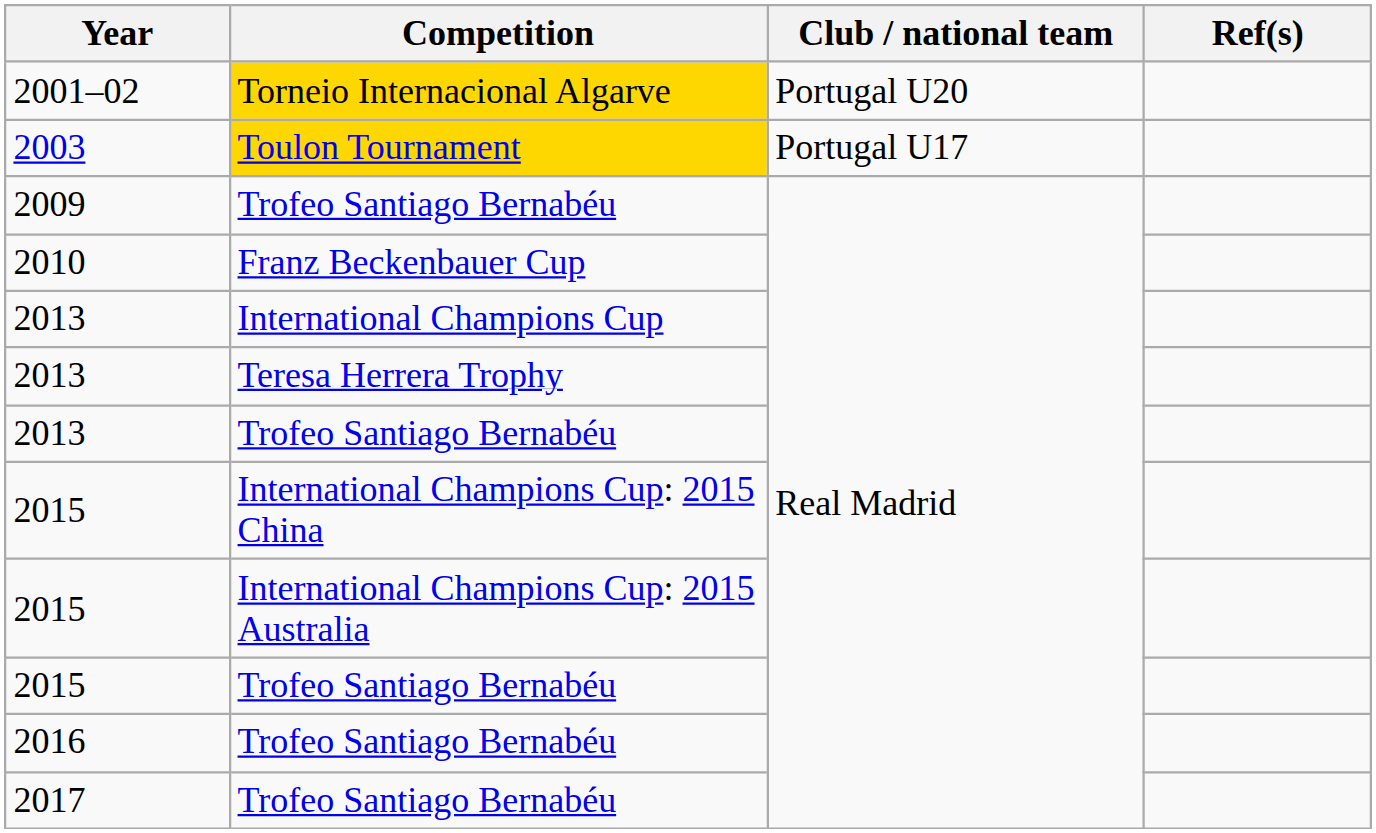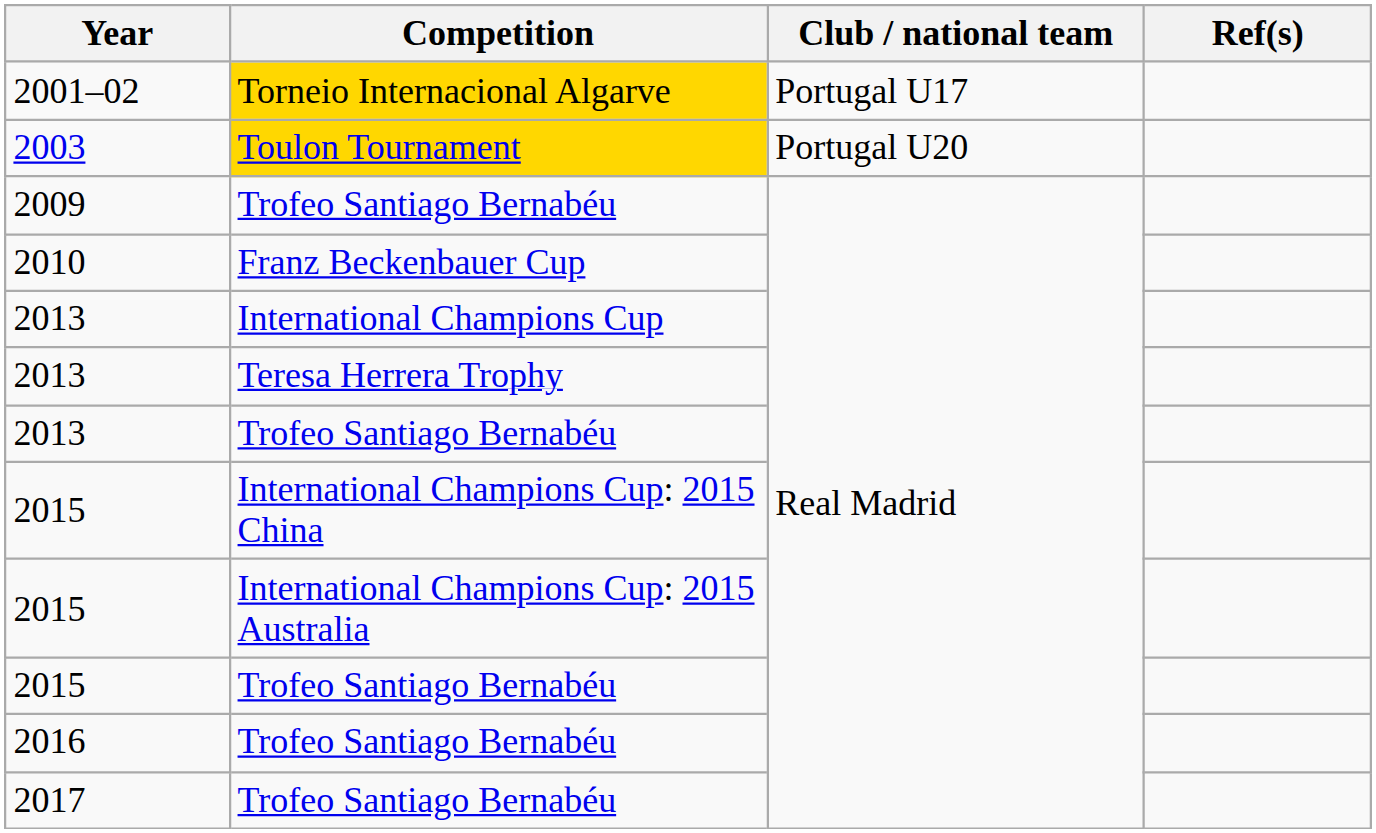 <table class="wikitable sortable">
 <tr>
 <th scope="col" width=5%>Year</th>
 <th scope="col" style="width:14%;">Competition</th>
 <th scope="col" style="width:10%;">Club / national team</th>
 <th scope="col" width=5%>Ref(s)</th>
 </tr>
 <tr>
 <td>2001–02</td>
 <td bgcolor="#FFD700">Torneio Internacional Algarve</td>
-<td>Portugal U20</td>
+<td>Portugal U17</td>
 <td></td>
 </tr>
 <tr>
 <td><a href='#'>2003</a></td>
 <td bgcolor="#FFD700"><a href='#'>Toulon Tournament</a></td>
-<td>Portugal U17</td>
+<td>Portugal U20</td>
 <td></td>
 </tr>
 <tr>
 <td>2009</td>
 <td><a href='#'>Trofeo Santiago Bernabéu</a></td>
 <td rowspan="10">Real Madrid</td>
 <td></td>
 </tr>
 <tr>
 <td>2010</td>
 <td><a href='#'>Franz Beckenbauer Cup</a></td>
 <td></td>
 </tr>
 <tr>
 <td>2013</td>
 <td><a href='#'>International Champions Cup</a></td>
 <td></td>
 </tr>
 <tr>
 <td>2013</td>
 <td><a href='#'>Teresa Herrera Trophy</a></td>
 <td></td>
 </tr>
 <tr>
 <td>2013</td>
 <td><a href='#'>Trofeo Santiago Bernabéu</a></td>
 <td></td>
 </tr>
 <tr>
 <td>2015</td>
 <td><a href='#'>International Champions Cup</a>: <a href='#'>2015 China</a></td>
 <td></td>
 </tr>
 <tr>
 <td>2015</td>
 <td><a href='#'>International Champions Cup</a>: <a href='#'>2015 Australia</a></td>
 <td></td>
 </tr>
 <tr>
 <td>2015</td>
 <td><a href='#'>Trofeo Santiago Bernabéu</a></td>
 <td></td>
 </tr>
 <tr>
 <td>2016</td>
 <td><a href='#'>Trofeo Santiago Bernabéu</a></td>
 <td></td>
 </tr>
 <tr>
 <td>2017</td>
 <td><a href='#'>Trofeo Santiago Bernabéu</a></td>
 <td></td>
 </tr>
 </table>
